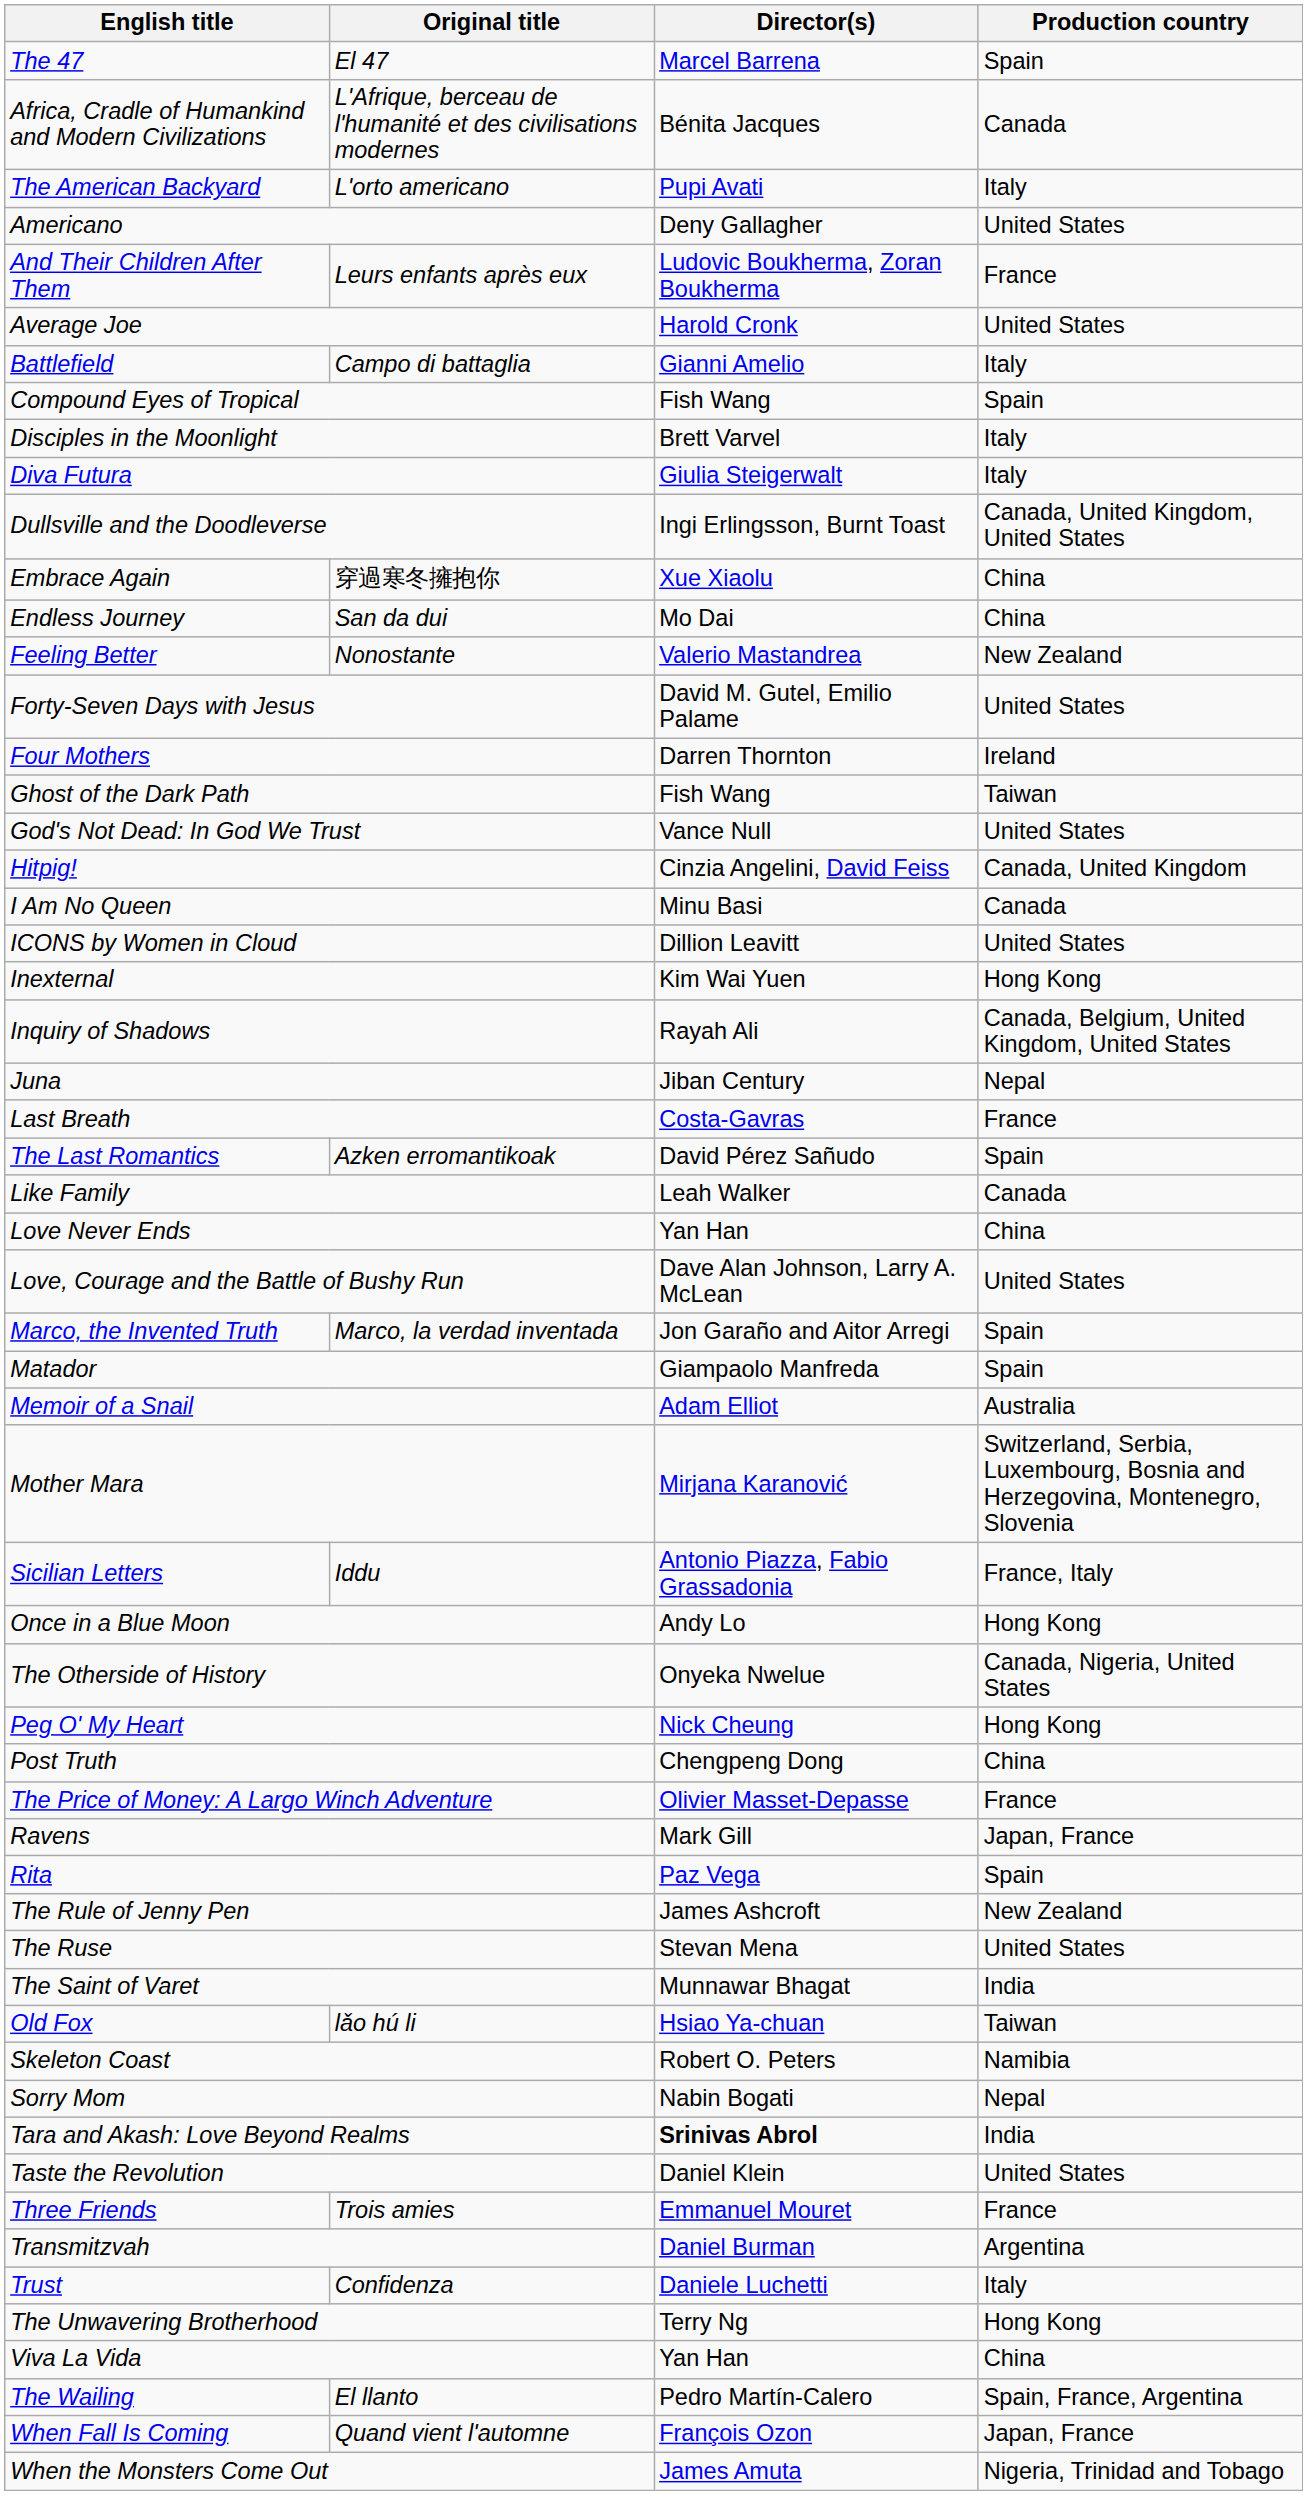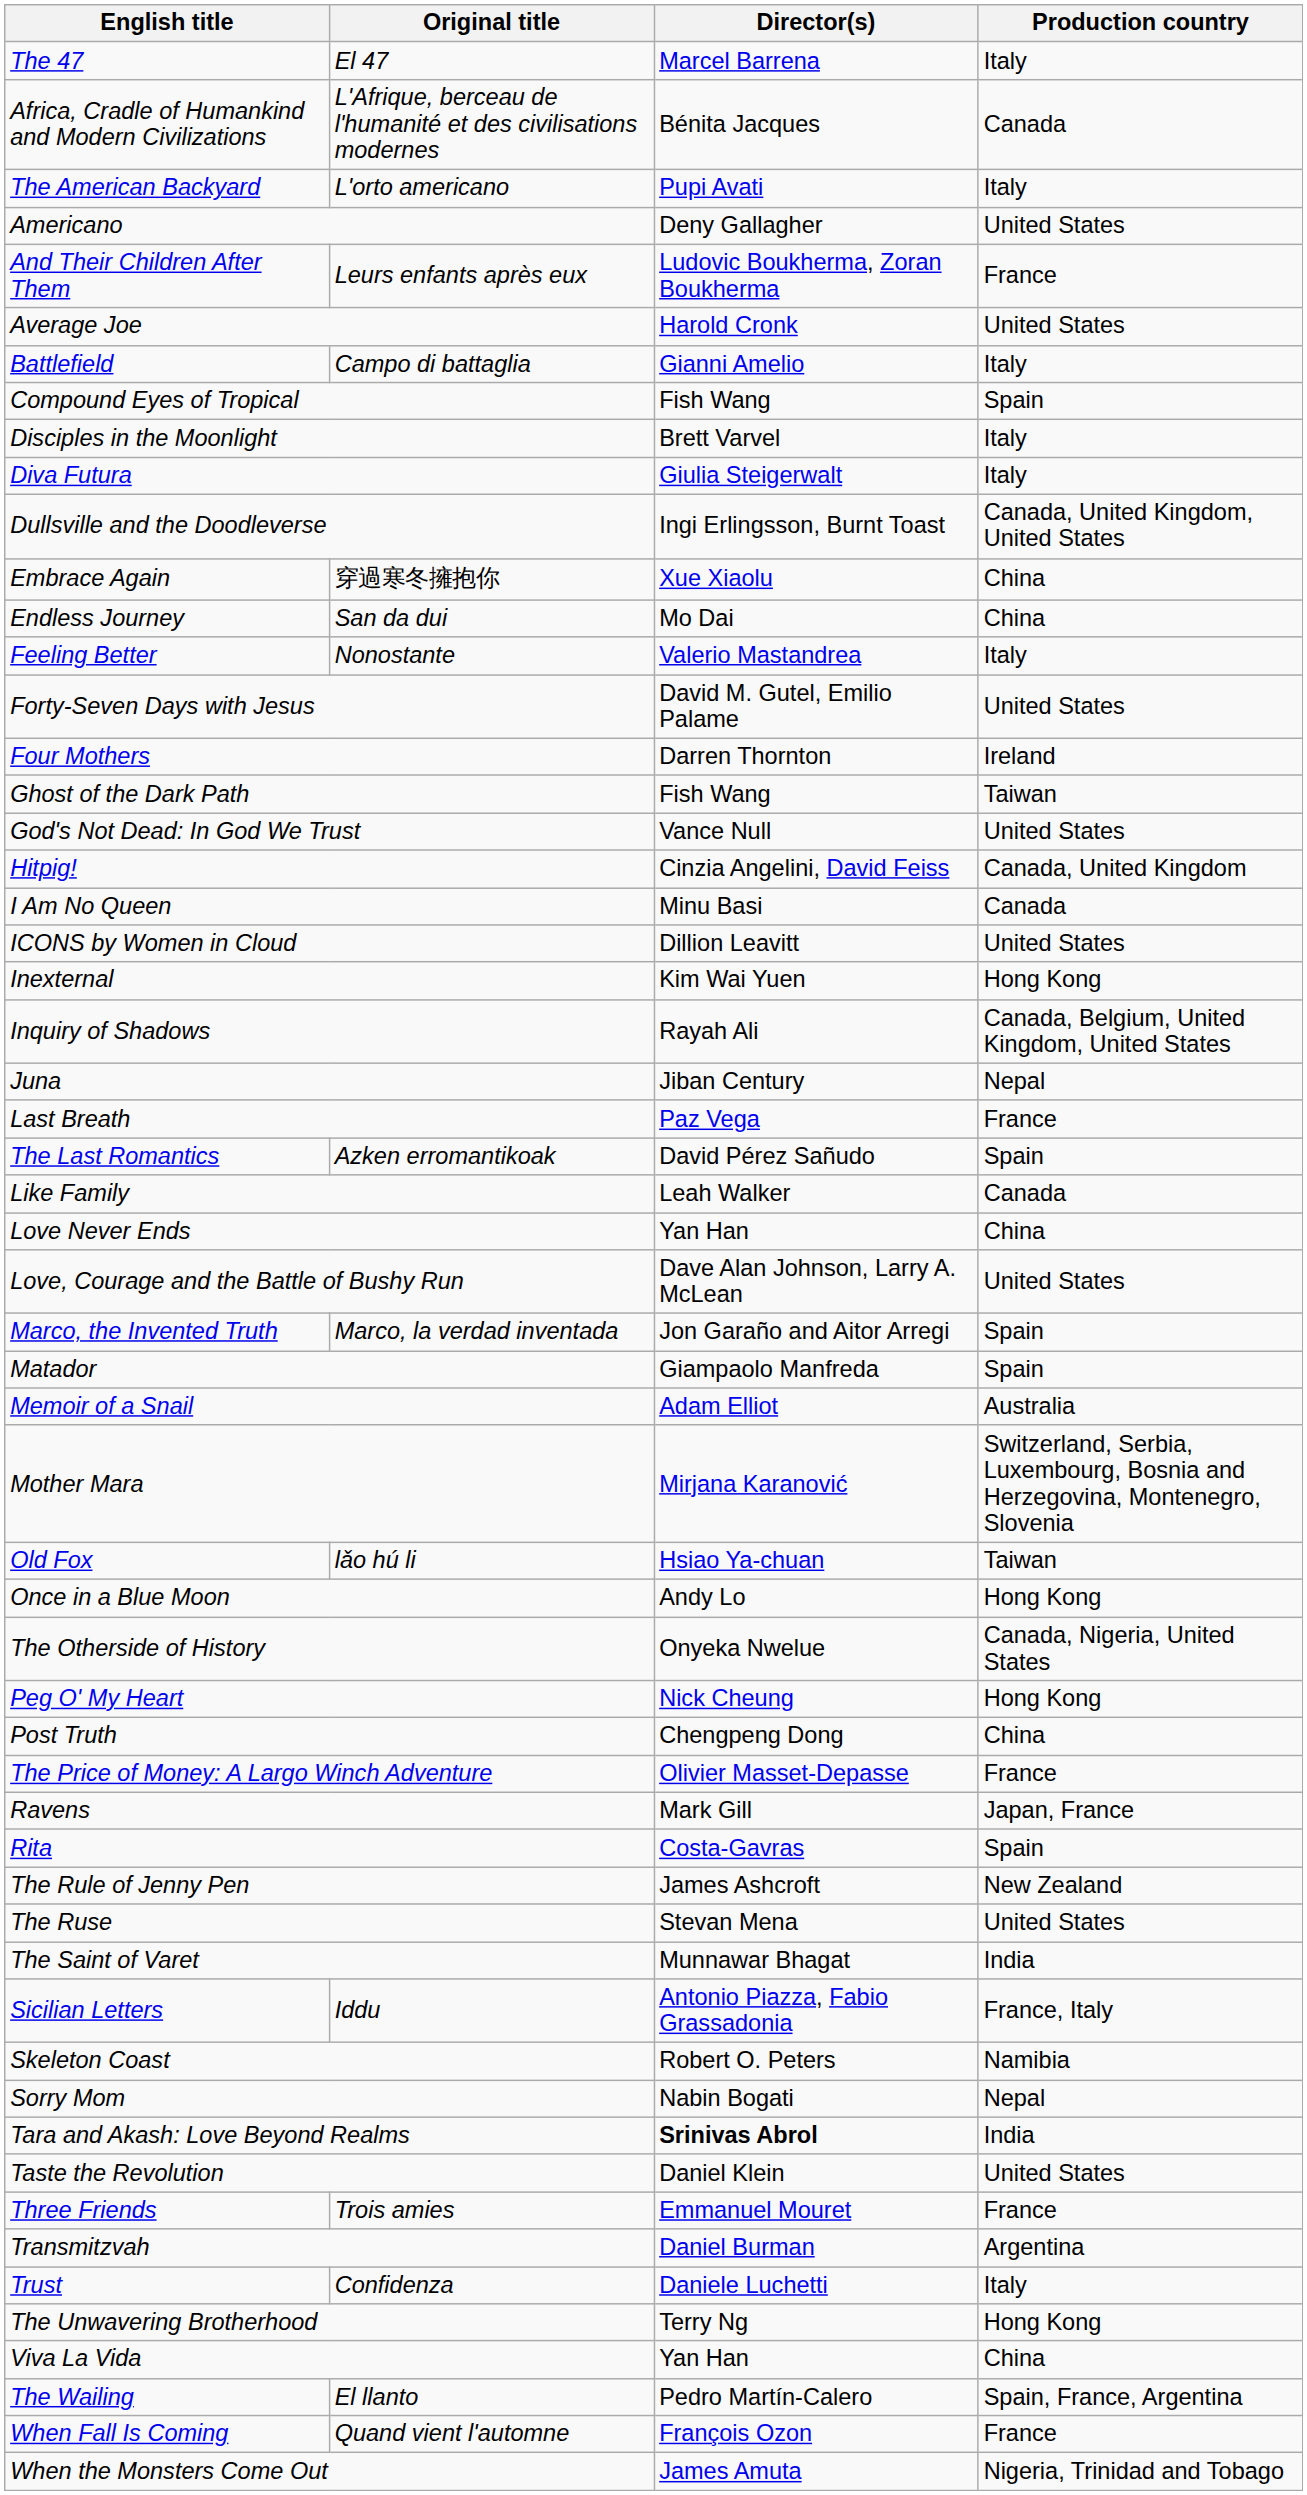 <table class="sortable wikitable" width="100%" cellpadding="5">
 <tr>
 <th scope="col" width="20%">English title</th>
 <th scope="col" width="20%">Original title</th>
 <th scope="col" width="20%">Director(s)</th>
 <th scope="col" width="20%">Production country</th>
 </tr>
 <tr>
 <td><em><a href='#'>The 47</a></em></td>
 <td><em>El 47</em></td>
 <td><a href='#'>Marcel Barrena</a></td>
-<td>Spain</td>
+<td>Italy</td>
 </tr>
 <tr>
 <td><em>Africa, Cradle of Humankind and Modern Civilizations</em></td>
 <td><em>L'Afrique, berceau de l'humanité et des civilisations modernes</em></td>
 <td>Bénita Jacques</td>
 <td>Canada</td>
 </tr>
 <tr>
 <td><em><a href='#'>The American Backyard</a></em></td>
 <td><em>L'orto americano</em></td>
 <td><a href='#'>Pupi Avati</a></td>
 <td>Italy</td>
 </tr>
 <tr>
 <td colspan=2><em>Americano</em></td>
 <td>Deny Gallagher</td>
 <td>United States</td>
 </tr>
 <tr>
 <td><em><a href='#'>And Their Children After Them</a></em></td>
 <td><em>Leurs enfants après eux</em></td>
 <td><a href='#'>Ludovic Boukherma</a>, <a href='#'>Zoran Boukherma</a></td>
 <td>France</td>
 </tr>
 <tr>
 <td colspan=2><em>Average Joe</em></td>
 <td><a href='#'>Harold Cronk</a></td>
 <td>United States</td>
 </tr>
 <tr>
 <td><em><a href='#'>Battlefield</a></em></td>
 <td><em>Campo di battaglia</em></td>
 <td><a href='#'>Gianni Amelio</a></td>
 <td>Italy</td>
 </tr>
 <tr>
 <td colspan=2><em>Compound Eyes of Tropical</em></td>
 <td>Fish Wang</td>
 <td>Spain</td>
 </tr>
 <tr>
 <td colspan=2><em>Disciples in the Moonlight</em></td>
 <td>Brett Varvel</td>
 <td>Italy</td>
 </tr>
 <tr>
 <td colspan=2><em><a href='#'>Diva Futura</a></em></td>
 <td><a href='#'>Giulia Steigerwalt</a></td>
 <td>Italy</td>
 </tr>
 <tr>
 <td colspan=2><em>Dullsville and the Doodleverse</em></td>
 <td>Ingi Erlingsson, Burnt Toast</td>
 <td>Canada, United Kingdom, United States</td>
 </tr>
 <tr>
 <td><em>Embrace Again</em></td>
 <td>穿過寒冬擁抱你</td>
 <td><a href='#'>Xue Xiaolu</a></td>
 <td>China</td>
 </tr>
 <tr>
 <td><em>Endless Journey</em></td>
 <td><em>San da dui</em></td>
 <td>Mo Dai</td>
 <td>China</td>
 </tr>
 <tr>
 <td><em><a href='#'>Feeling Better</a></em></td>
 <td><em>Nonostante</em></td>
 <td><a href='#'>Valerio Mastandrea</a></td>
-<td>New Zealand</td>
+<td>Italy</td>
 </tr>
 <tr>
 <td colspan=2><em>Forty-Seven Days with Jesus</em></td>
 <td>David M. Gutel, Emilio Palame</td>
 <td>United States</td>
 </tr>
 <tr>
 <td colspan=2><em><a href='#'>Four Mothers</a></em></td>
 <td>Darren Thornton</td>
 <td>Ireland</td>
 </tr>
 <tr>
 <td colspan=2><em>Ghost of the Dark Path</em></td>
 <td>Fish Wang</td>
 <td>Taiwan</td>
 </tr>
 <tr>
 <td colspan=2><em>God's Not Dead: In God We Trust</em></td>
 <td>Vance Null</td>
 <td>United States</td>
 </tr>
 <tr>
 <td colspan=2><em><a href='#'>Hitpig!</a></em></td>
 <td>Cinzia Angelini, <a href='#'>David Feiss</a></td>
 <td>Canada, United Kingdom</td>
 </tr>
 <tr>
 <td colspan=2><em>I Am No Queen</em></td>
 <td>Minu Basi</td>
 <td>Canada</td>
 </tr>
 <tr>
 <td colspan=2><em>ICONS by Women in Cloud</em></td>
 <td>Dillion Leavitt</td>
 <td>United States</td>
 </tr>
 <tr>
 <td colspan=2><em>Inexternal</em></td>
 <td>Kim Wai Yuen</td>
 <td>Hong Kong</td>
 </tr>
 <tr>
 <td colspan=2><em>Inquiry of Shadows</em></td>
 <td>Rayah Ali</td>
 <td>Canada, Belgium, United Kingdom, United States</td>
 </tr>
 <tr>
 <td colspan=2><em>Juna</em></td>
 <td>Jiban Century</td>
 <td>Nepal</td>
 </tr>
 <tr>
 <td colspan=2><em>Last Breath</em></td>
-<td><a href='#'>Costa-Gavras</a></td>
+<td><a href='#'>Paz Vega</a></td>
 <td>France</td>
 </tr>
 <tr>
 <td><em><a href='#'>The Last Romantics</a></em></td>
 <td><em>Azken erromantikoak</em></td>
 <td>David Pérez Sañudo</td>
 <td>Spain</td>
 </tr>
 <tr>
 <td colspan=2><em>Like Family</em></td>
 <td>Leah Walker</td>
 <td>Canada</td>
 </tr>
 <tr>
 <td colspan=2><em>Love Never Ends</em></td>
 <td>Yan Han</td>
 <td>China</td>
 </tr>
 <tr>
 <td colspan=2><em>Love, Courage and the Battle of Bushy Run</em></td>
 <td>Dave Alan Johnson, Larry A. McLean</td>
 <td>United States</td>
 </tr>
 <tr>
 <td><em><a href='#'>Marco, the Invented Truth</a></em></td>
 <td><em>Marco, la verdad inventada</em></td>
 <td>Jon Garaño and Aitor Arregi</td>
 <td>Spain</td>
 </tr>
 <tr>
 <td colspan=2><em>Matador</em></td>
 <td>Giampaolo Manfreda</td>
 <td>Spain</td>
 </tr>
 <tr>
 <td colspan=2><em><a href='#'>Memoir of a Snail</a></em></td>
 <td><a href='#'>Adam Elliot</a></td>
 <td>Australia</td>
 </tr>
 <tr>
 <td colspan=2><em>Mother Mara</em></td>
 <td><a href='#'>Mirjana Karanović</a></td>
 <td>Switzerland, Serbia, Luxembourg, Bosnia and Herzegovina, Montenegro, Slovenia</td>
 </tr>
 <tr>
-<td><em><a href='#'>Sicilian Letters</a></em></td>
-<td><em>Iddu</em></td>
-<td><a href='#'>Antonio Piazza</a>, <a href='#'>Fabio Grassadonia</a></td>
-<td>France, Italy</td>
+<td><em><a href='#'>Old Fox</a></em></td>
+<td><em>lǎo hú li</em></td>
+<td><a href='#'>Hsiao Ya-chuan</a></td>
+<td>Taiwan</td>
 </tr>
 <tr>
 <td colspan=2><em>Once in a Blue Moon</em></td>
 <td>Andy Lo</td>
 <td>Hong Kong</td>
 </tr>
 <tr>
 <td colspan=2><em>The Otherside of History</em></td>
 <td>Onyeka Nwelue</td>
 <td>Canada, Nigeria, United States</td>
 </tr>
 <tr>
 <td colspan=2><em><a href='#'>Peg O' My Heart</a></em></td>
 <td><a href='#'>Nick Cheung</a></td>
 <td>Hong Kong</td>
 </tr>
 <tr>
 <td colspan=2><em>Post Truth</em></td>
 <td>Chengpeng Dong</td>
 <td>China</td>
 </tr>
 <tr>
 <td colspan=2><em><a href='#'>The Price of Money: A Largo Winch Adventure</a></em></td>
 <td><a href='#'>Olivier Masset-Depasse</a></td>
 <td>France</td>
 </tr>
 <tr>
 <td colspan=2><em>Ravens</em></td>
 <td>Mark Gill</td>
 <td>Japan, France</td>
 </tr>
 <tr>
 <td colspan=2><em><a href='#'>Rita</a></em></td>
-<td><a href='#'>Paz Vega</a></td>
+<td><a href='#'>Costa-Gavras</a></td>
 <td>Spain</td>
 </tr>
 <tr>
 <td colspan=2><em>The Rule of Jenny Pen</em></td>
 <td>James Ashcroft</td>
 <td>New Zealand</td>
 </tr>
 <tr>
 <td colspan=2><em>The Ruse</em></td>
 <td>Stevan Mena</td>
 <td>United States</td>
 </tr>
 <tr>
 <td colspan=2><em>The Saint of Varet</em></td>
 <td>Munnawar Bhagat</td>
 <td>India</td>
 </tr>
 <tr>
-<td><em><a href='#'>Old Fox</a></em></td>
-<td><em>lǎo hú li</em></td>
-<td><a href='#'>Hsiao Ya-chuan</a></td>
-<td>Taiwan</td>
+<td><em><a href='#'>Sicilian Letters</a></em></td>
+<td><em>Iddu</em></td>
+<td><a href='#'>Antonio Piazza</a>, <a href='#'>Fabio Grassadonia</a></td>
+<td>France, Italy</td>
 </tr>
 <tr>
 <td colspan=2><em>Skeleton Coast</em></td>
 <td>Robert O. Peters</td>
 <td>Namibia</td>
 </tr>
 <tr>
 <td colspan=2><em>Sorry Mom</em></td>
 <td>Nabin Bogati</td>
 <td>Nepal</td>
 </tr>
 <tr>
 <td colspan=2><em>Tara and Akash: Love Beyond Realms</em></td>
 <td><strong>Srinivas Abrol</strong></td>
 <td>India</td>
 </tr>
 <tr>
 <td colspan=2><em>Taste the Revolution</em></td>
 <td>Daniel Klein</td>
 <td>United States</td>
 </tr>
 <tr>
 <td><em><a href='#'>Three Friends</a></em></td>
 <td><em>Trois amies</em></td>
 <td><a href='#'>Emmanuel Mouret</a></td>
 <td>France</td>
 </tr>
 <tr>
 <td colspan=2><em>Transmitzvah</em></td>
 <td><a href='#'>Daniel Burman</a></td>
 <td>Argentina</td>
 </tr>
 <tr>
 <td><em><a href='#'>Trust</a></em></td>
 <td><em>Confidenza</em></td>
 <td><a href='#'>Daniele Luchetti</a></td>
 <td>Italy</td>
 </tr>
 <tr>
 <td colspan=2><em>The Unwavering Brotherhood</em></td>
 <td>Terry Ng</td>
 <td>Hong Kong</td>
 </tr>
 <tr>
 <td colspan=2><em>Viva La Vida</em></td>
 <td>Yan Han</td>
 <td>China</td>
 </tr>
 <tr>
 <td><em><a href='#'>The Wailing</a></em></td>
 <td><em>El llanto</em></td>
 <td>Pedro Martín-Calero</td>
 <td>Spain, France, Argentina</td>
 </tr>
 <tr>
 <td><em><a href='#'>When Fall Is Coming</a></em></td>
 <td><em>Quand vient l'automne</em></td>
 <td><a href='#'>François Ozon</a></td>
-<td>Japan, France</td>
+<td>France</td>
 </tr>
 <tr>
 <td colspan=2><em>When the Monsters Come Out</em></td>
 <td><a href='#'>James Amuta</a></td>
 <td>Nigeria, Trinidad and Tobago</td>
 </tr>
 </table>
